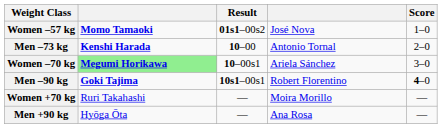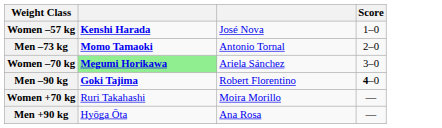 <table class="wikitable">
 <tr>
 <th>Weight Class</th>
 <th style="width: 200px;"></th>
-<th>Result</th>
 <th style="width: 200px;"></th>
 <th>Score</th>
 </tr>
 <tr>
 <th>Women –57 kg</th>
-<td><strong><a href='#'>Momo Tamaoki</a></strong></td>
-<td align=center><strong>01s1</strong>–00s2</td>
+<td><strong><a href='#'>Kenshi Harada</a></strong></td>
 <td><a href='#'>José Nova</a></td>
 <td align=center>1–0</td>
 </tr>
 <tr>
 <th>Men –73 kg</th>
-<td><strong><a href='#'>Kenshi Harada</a></strong></td>
-<td align=center><strong>10</strong>–00</td>
+<td><strong><a href='#'>Momo Tamaoki</a></strong></td>
 <td><a href='#'>Antonio Tornal</a></td>
 <td align=center>2–0</td>
 </tr>
 <tr>
 <th>Women –70 kg</th>
 <td style="background: lightgreen;"><strong><a href='#'>Megumi Horikawa</a></strong></td>
-<td align=center><strong>10</strong>–00s1</td>
 <td><a href='#'>Ariela Sánchez</a></td>
 <td align=center>3–0</td>
 </tr>
 <tr>
 <th>Men –90 kg</th>
 <td><strong><a href='#'>Goki Tajima</a></strong></td>
-<td align=center><strong>10s1</strong>–00s1</td>
 <td><a href='#'>Robert Florentino</a></td>
 <td align=center><strong>4</strong>–0</td>
 </tr>
 <tr>
 <th>Women +70 kg</th>
 <td><a href='#'>Ruri Takahashi</a></td>
-<td align=center>—</td>
 <td><a href='#'>Moira Morillo</a></td>
 <td align=center>—</td>
 </tr>
 <tr>
 <th>Men +90 kg</th>
 <td><a href='#'>Hyōga Ōta</a></td>
-<td align=center>—</td>
 <td><a href='#'>Ana Rosa</a></td>
 <td align=center>—</td>
 </tr>
 </table>
